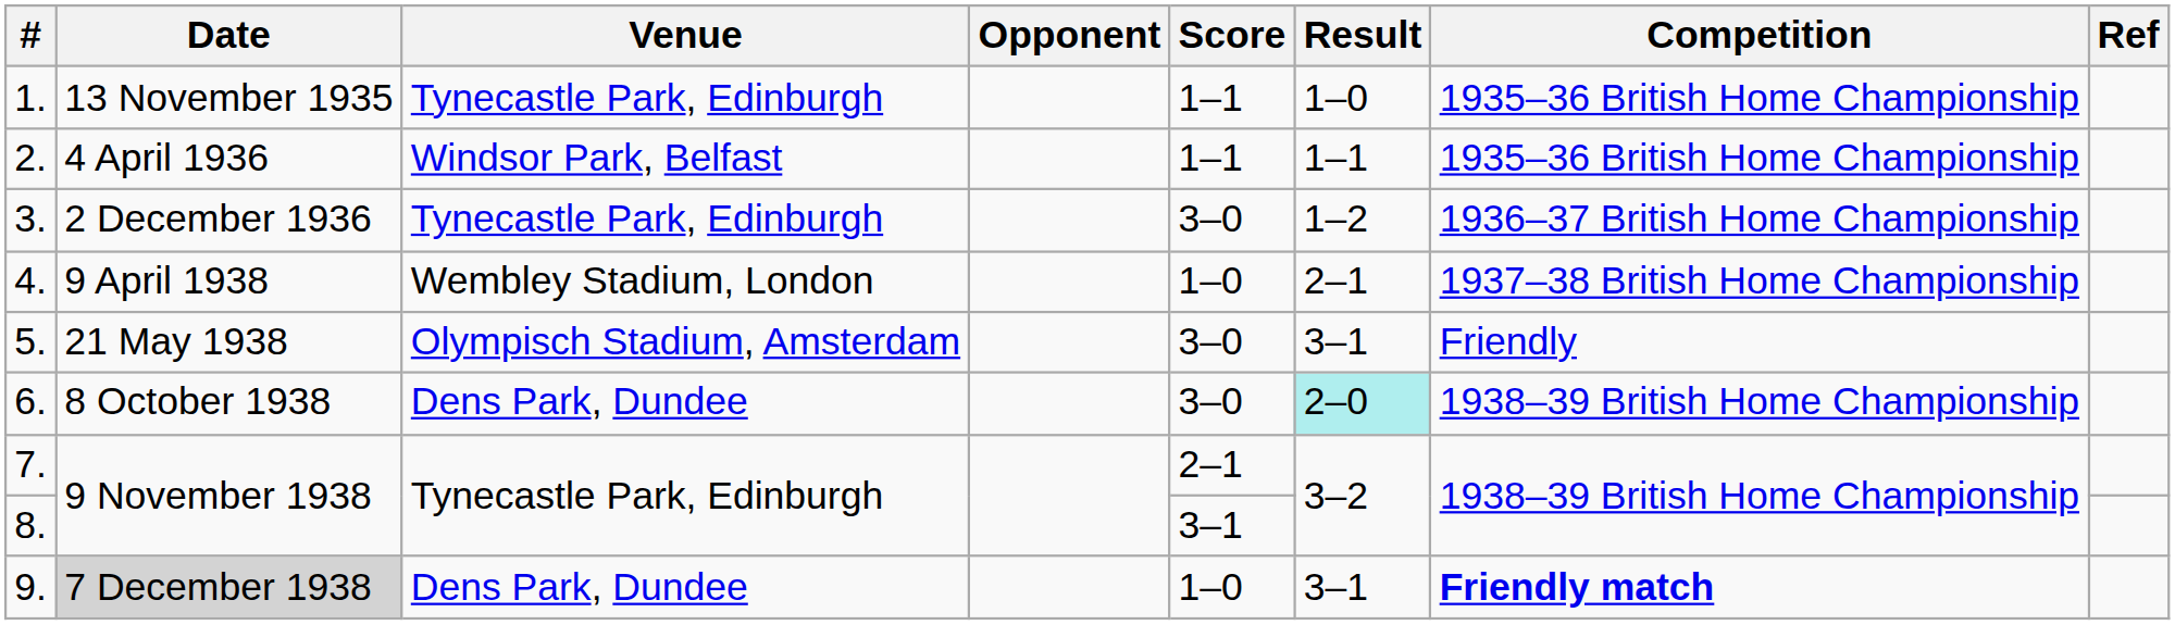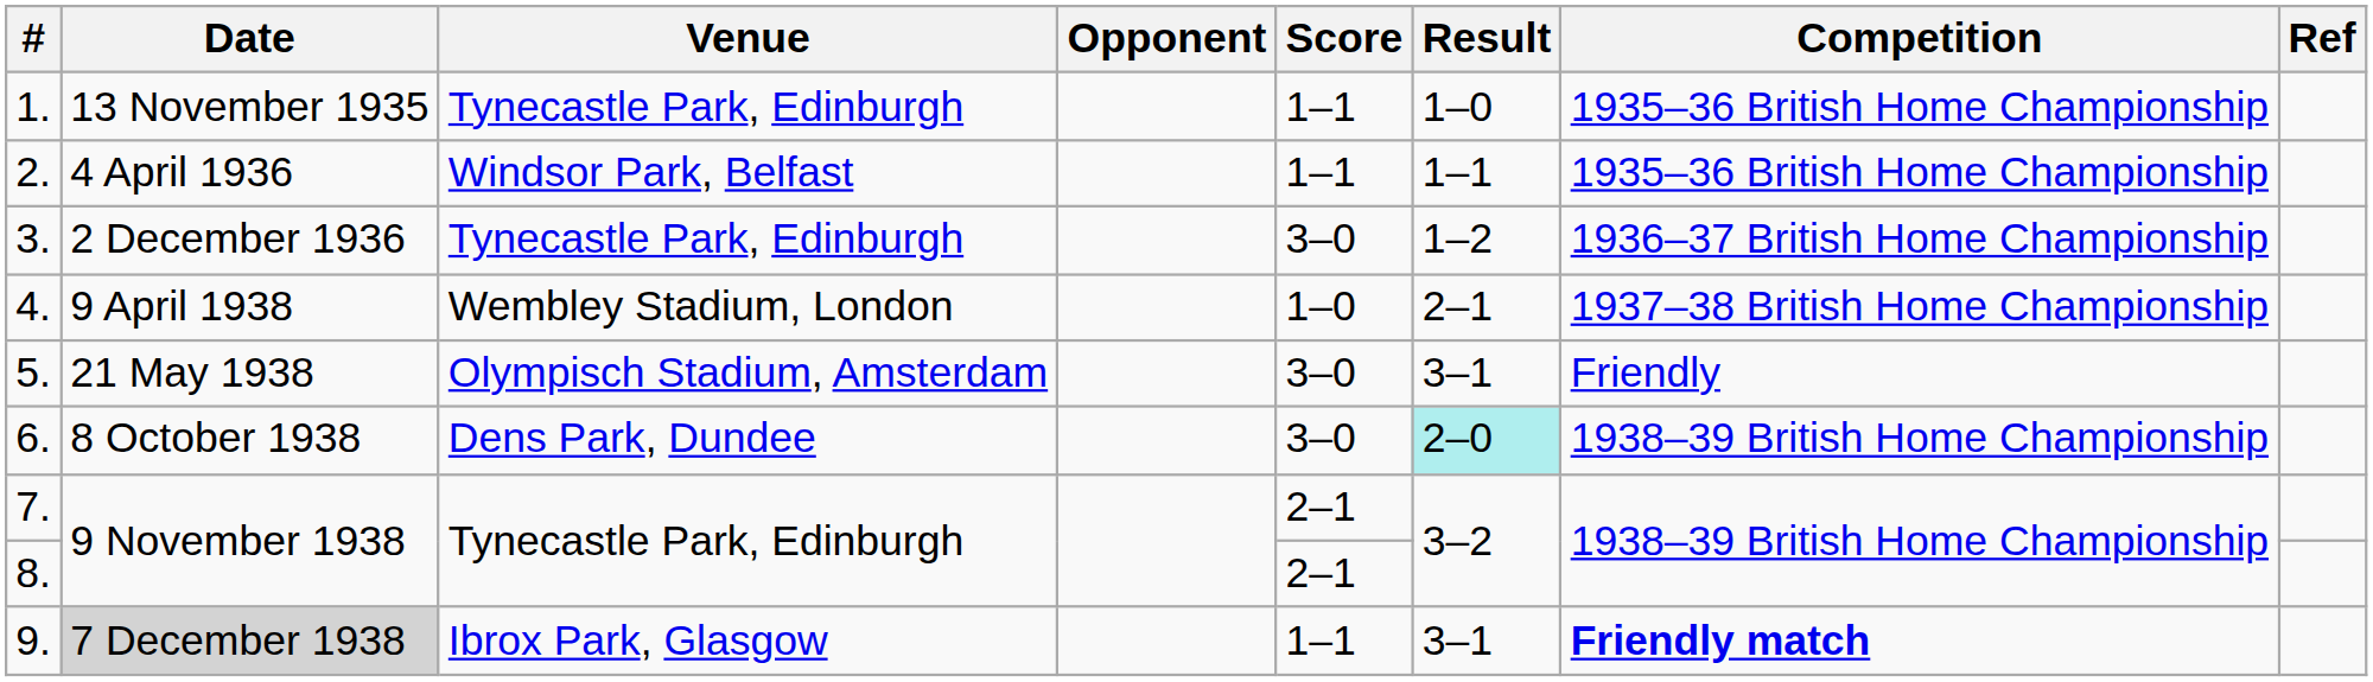 <table class="wikitable">
 <tr>
 <th>#</th>
 <th>Date</th>
 <th>Venue</th>
 <th>Opponent</th>
 <th>Score</th>
 <th>Result</th>
 <th>Competition</th>
 <th>Ref</th>
 </tr>
 <tr>
 <td>1.</td>
 <td>13 November 1935</td>
 <td><a href='#'>Tynecastle Park</a>, <a href='#'>Edinburgh</a></td>
 <td></td>
 <td>1–1</td>
 <td>1–0</td>
 <td><a href='#'>1935–36 British Home Championship</a></td>
 <td></td>
 </tr>
 <tr>
 <td>2.</td>
 <td>4 April 1936</td>
 <td><a href='#'>Windsor Park</a>, <a href='#'>Belfast</a></td>
 <td></td>
 <td>1–1</td>
 <td>1–1</td>
 <td><a href='#'>1935–36 British Home Championship</a></td>
 <td></td>
 </tr>
 <tr>
 <td>3.</td>
 <td>2 December 1936</td>
 <td><a href='#'>Tynecastle Park</a>, <a href='#'>Edinburgh</a></td>
 <td></td>
 <td>3–0</td>
 <td>1–2</td>
 <td><a href='#'>1936–37 British Home Championship</a></td>
 <td></td>
 </tr>
 <tr>
 <td>4.</td>
 <td>9 April 1938</td>
 <td>Wembley Stadium, London</td>
 <td></td>
 <td>1–0</td>
 <td>2–1</td>
 <td><a href='#'>1937–38 British Home Championship</a></td>
 <td></td>
 </tr>
 <tr>
 <td>5.</td>
 <td>21 May 1938</td>
 <td><a href='#'>Olympisch Stadium</a>, <a href='#'>Amsterdam</a></td>
 <td></td>
 <td>3–0</td>
 <td>3–1</td>
 <td><a href='#'>Friendly</a></td>
 <td></td>
 </tr>
 <tr>
 <td>6.</td>
 <td>8 October 1938</td>
 <td><a href='#'>Dens Park</a>, <a href='#'>Dundee</a></td>
 <td></td>
 <td>3–0</td>
 <td style="background: paleturquoise;">2–0</td>
 <td><a href='#'>1938–39 British Home Championship</a></td>
 <td></td>
 </tr>
 <tr>
 <td>7.</td>
 <td rowspan=2>9 November 1938</td>
 <td rowspan=2>Tynecastle Park, Edinburgh</td>
 <td rowspan=2></td>
 <td>2–1</td>
 <td rowspan=2>3–2</td>
 <td rowspan=2><a href='#'>1938–39 British Home Championship</a></td>
 <td></td>
 </tr>
 <tr>
 <td>8.</td>
-<td>3–1</td>
+<td>2–1</td>
 <td></td>
 </tr>
 <tr>
 <td>9.</td>
 <td style="background: lightgrey;">7 December 1938</td>
-<td><a href='#'>Dens Park</a>, <a href='#'>Dundee</a></td>
+<td><a href='#'>Ibrox Park</a>, <a href='#'>Glasgow</a></td>
 <td></td>
-<td>1–0</td>
+<td>1–1</td>
 <td>3–1</td>
 <td><strong><a href='#'>Friendly match</a></strong></td>
 <td></td>
 </tr>
 </table>
